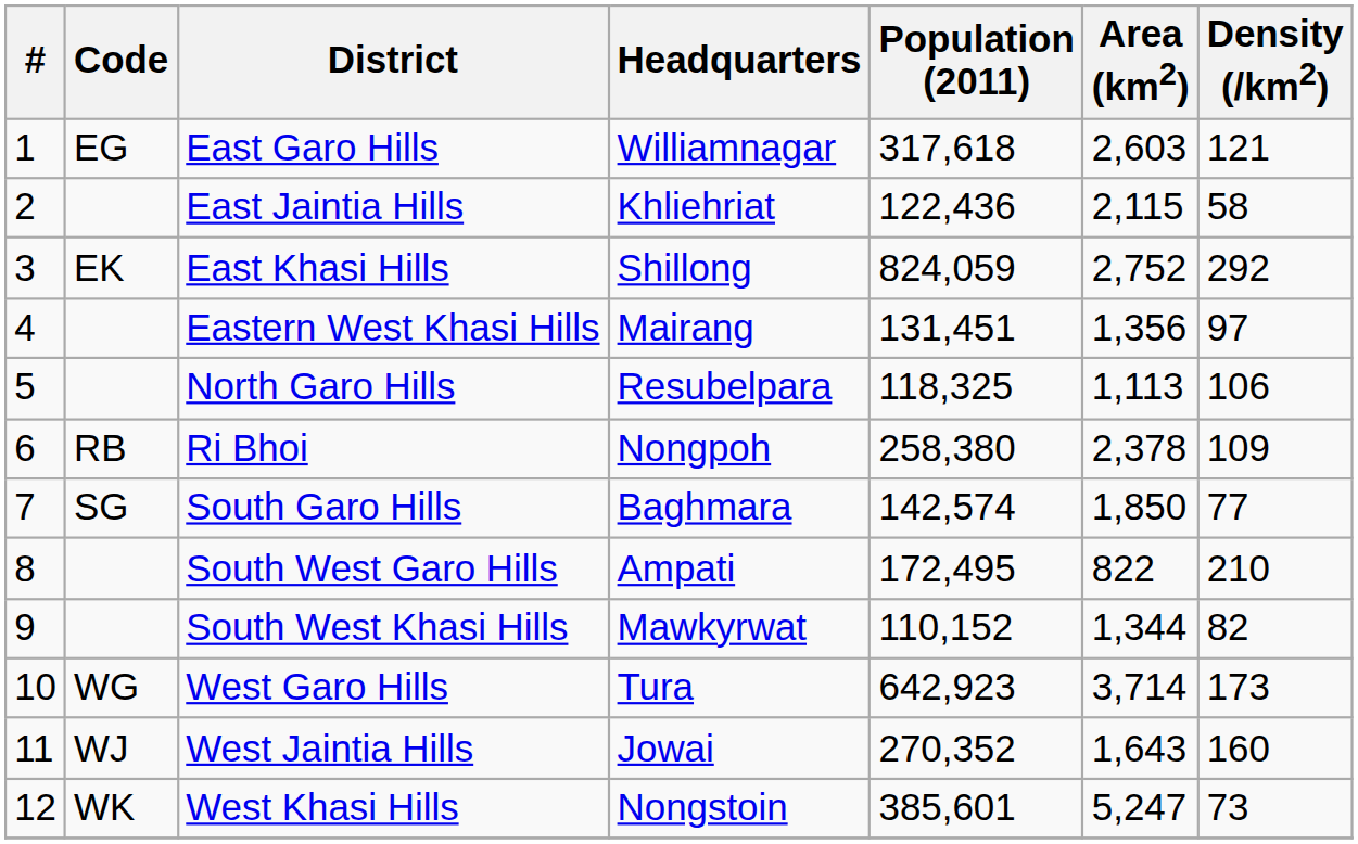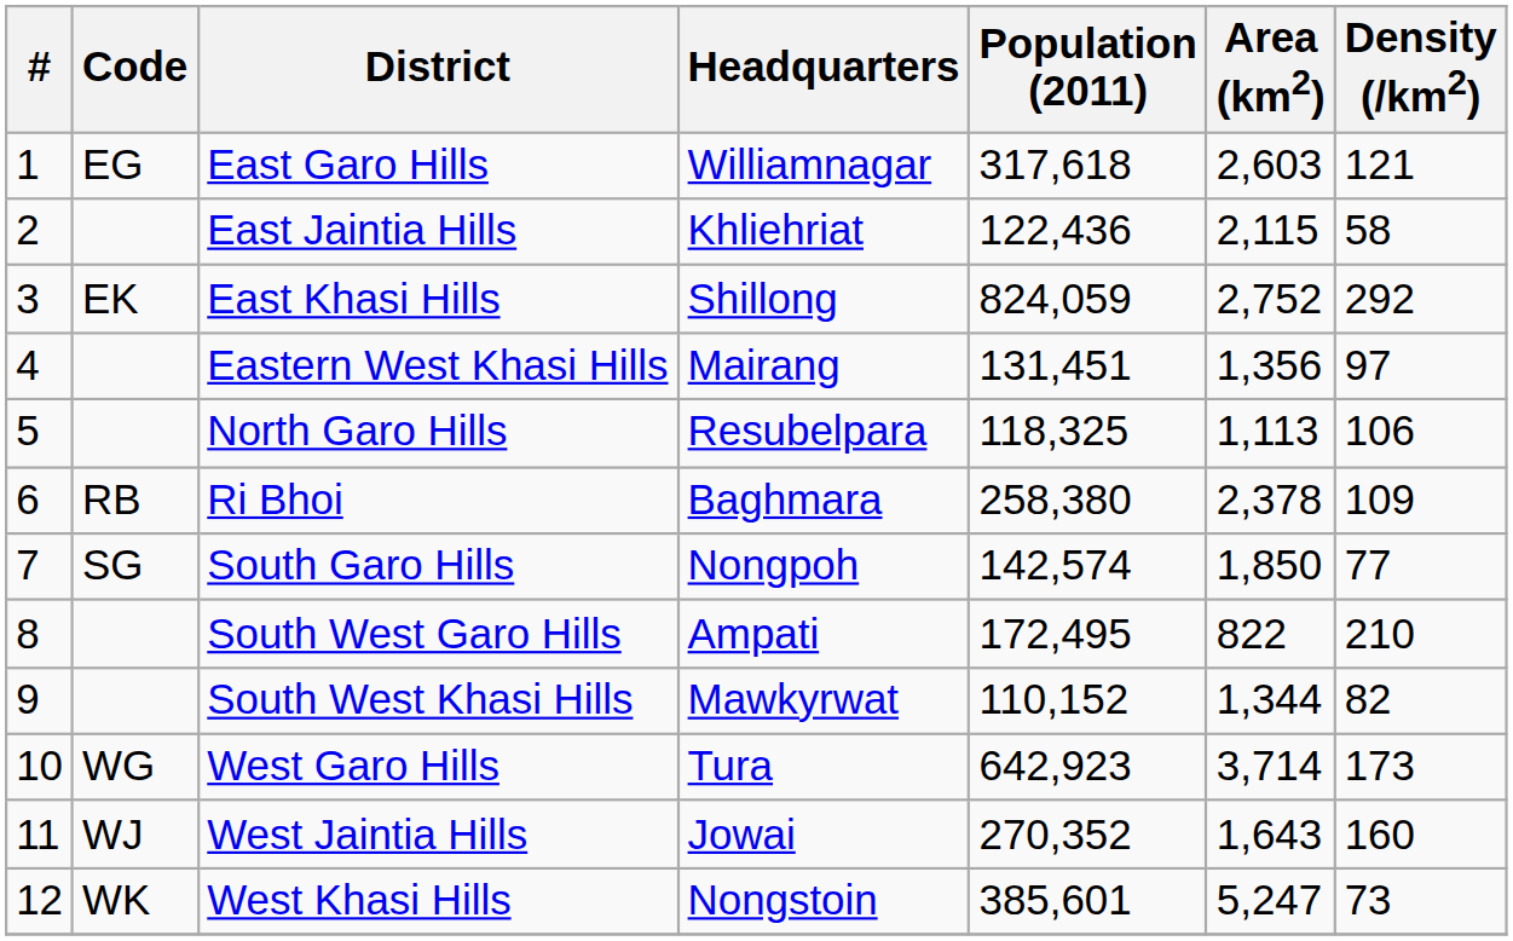 <table class="wikitable sortable">
 <tr>
 <th>#</th>
 <th>Code</th>
 <th>District</th>
 <th>Headquarters</th>
 <th>Population <br>(2011)</th>
 <th>Area <br>(km<sup>2</sup>)</th>
 <th>Density <br>(/km<sup>2</sup>)</th>
 </tr>
 <tr>
 <td>1</td>
 <td>EG</td>
 <td><a href='#'>East Garo Hills</a></td>
 <td><a href='#'>Williamnagar</a></td>
 <td> 317,618</td>
 <td> 2,603</td>
 <td> 121</td>
 </tr>
 <tr>
 <td>2</td>
 <td></td>
 <td><a href='#'>East Jaintia Hills</a></td>
 <td><a href='#'>Khliehriat</a></td>
 <td> 122,436</td>
 <td> 2,115</td>
 <td> 58</td>
 </tr>
 <tr>
 <td>3</td>
 <td>EK</td>
 <td><a href='#'>East Khasi Hills</a></td>
 <td><a href='#'>Shillong</a></td>
 <td> 824,059</td>
 <td> 2,752</td>
 <td> 292</td>
 </tr>
 <tr>
 <td>4</td>
 <td></td>
 <td><a href='#'>Eastern West Khasi Hills</a></td>
 <td><a href='#'>Mairang</a></td>
 <td> 131,451</td>
 <td> 1,356</td>
 <td> 97</td>
 </tr>
 <tr>
 <td>5</td>
 <td></td>
 <td><a href='#'>North Garo Hills</a></td>
 <td><a href='#'>Resubelpara</a></td>
 <td> 118,325</td>
 <td> 1,113</td>
 <td> 106</td>
 </tr>
 <tr>
 <td>6</td>
 <td>RB</td>
 <td><a href='#'>Ri Bhoi</a></td>
-<td><a href='#'>Nongpoh</a></td>
+<td><a href='#'>Baghmara</a></td>
 <td> 258,380</td>
 <td> 2,378</td>
 <td> 109</td>
 </tr>
 <tr>
 <td>7</td>
 <td>SG</td>
 <td><a href='#'>South Garo Hills</a></td>
-<td><a href='#'>Baghmara</a></td>
+<td><a href='#'>Nongpoh</a></td>
 <td> 142,574</td>
 <td> 1,850</td>
 <td> 77</td>
 </tr>
 <tr>
 <td>8</td>
 <td></td>
 <td><a href='#'>South West Garo Hills</a></td>
 <td><a href='#'>Ampati</a></td>
 <td>172,495</td>
 <td> 822</td>
 <td> 210</td>
 </tr>
 <tr>
 <td>9</td>
 <td></td>
 <td><a href='#'>South West Khasi Hills</a></td>
 <td><a href='#'>Mawkyrwat</a></td>
 <td> 110,152</td>
 <td> 1,344</td>
 <td>82</td>
 </tr>
 <tr>
 <td>10</td>
 <td>WG</td>
 <td><a href='#'>West Garo Hills</a></td>
 <td><a href='#'>Tura</a></td>
 <td> 642,923</td>
 <td> 3,714</td>
 <td> 173</td>
 </tr>
 <tr>
 <td>11</td>
 <td>WJ</td>
 <td><a href='#'>West Jaintia Hills</a></td>
 <td><a href='#'>Jowai</a></td>
 <td> 270,352</td>
 <td> 1,643</td>
 <td> 160</td>
 </tr>
 <tr>
 <td>12</td>
 <td>WK</td>
 <td><a href='#'>West Khasi Hills</a></td>
 <td><a href='#'>Nongstoin</a></td>
 <td> 385,601</td>
 <td> 5,247</td>
 <td> 73</td>
 </tr>
 <tr>
 </tr>
 </table>
